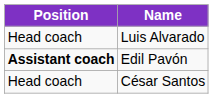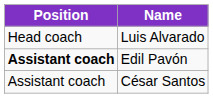 <table class=wikitable>
 <tr>
 <th style="background:#7E31C4; color:#FFFFFF;" scope="col">Position</th>
 <th style="background:#7E31C4; color:#FFFFFF;" scope="col">Name</th>
 </tr>
 <tr>
 <td>Head coach</td>
 <td> Luis Alvarado</td>
 </tr>
 <tr>
 <td><strong>Assistant coach</strong></td>
 <td> Edil Pavón</td>
 </tr>
 <tr>
-<td>Head coach</td>
+<td>Assistant coach</td>
 <td> César Santos</td>
 </tr>
 </table>
